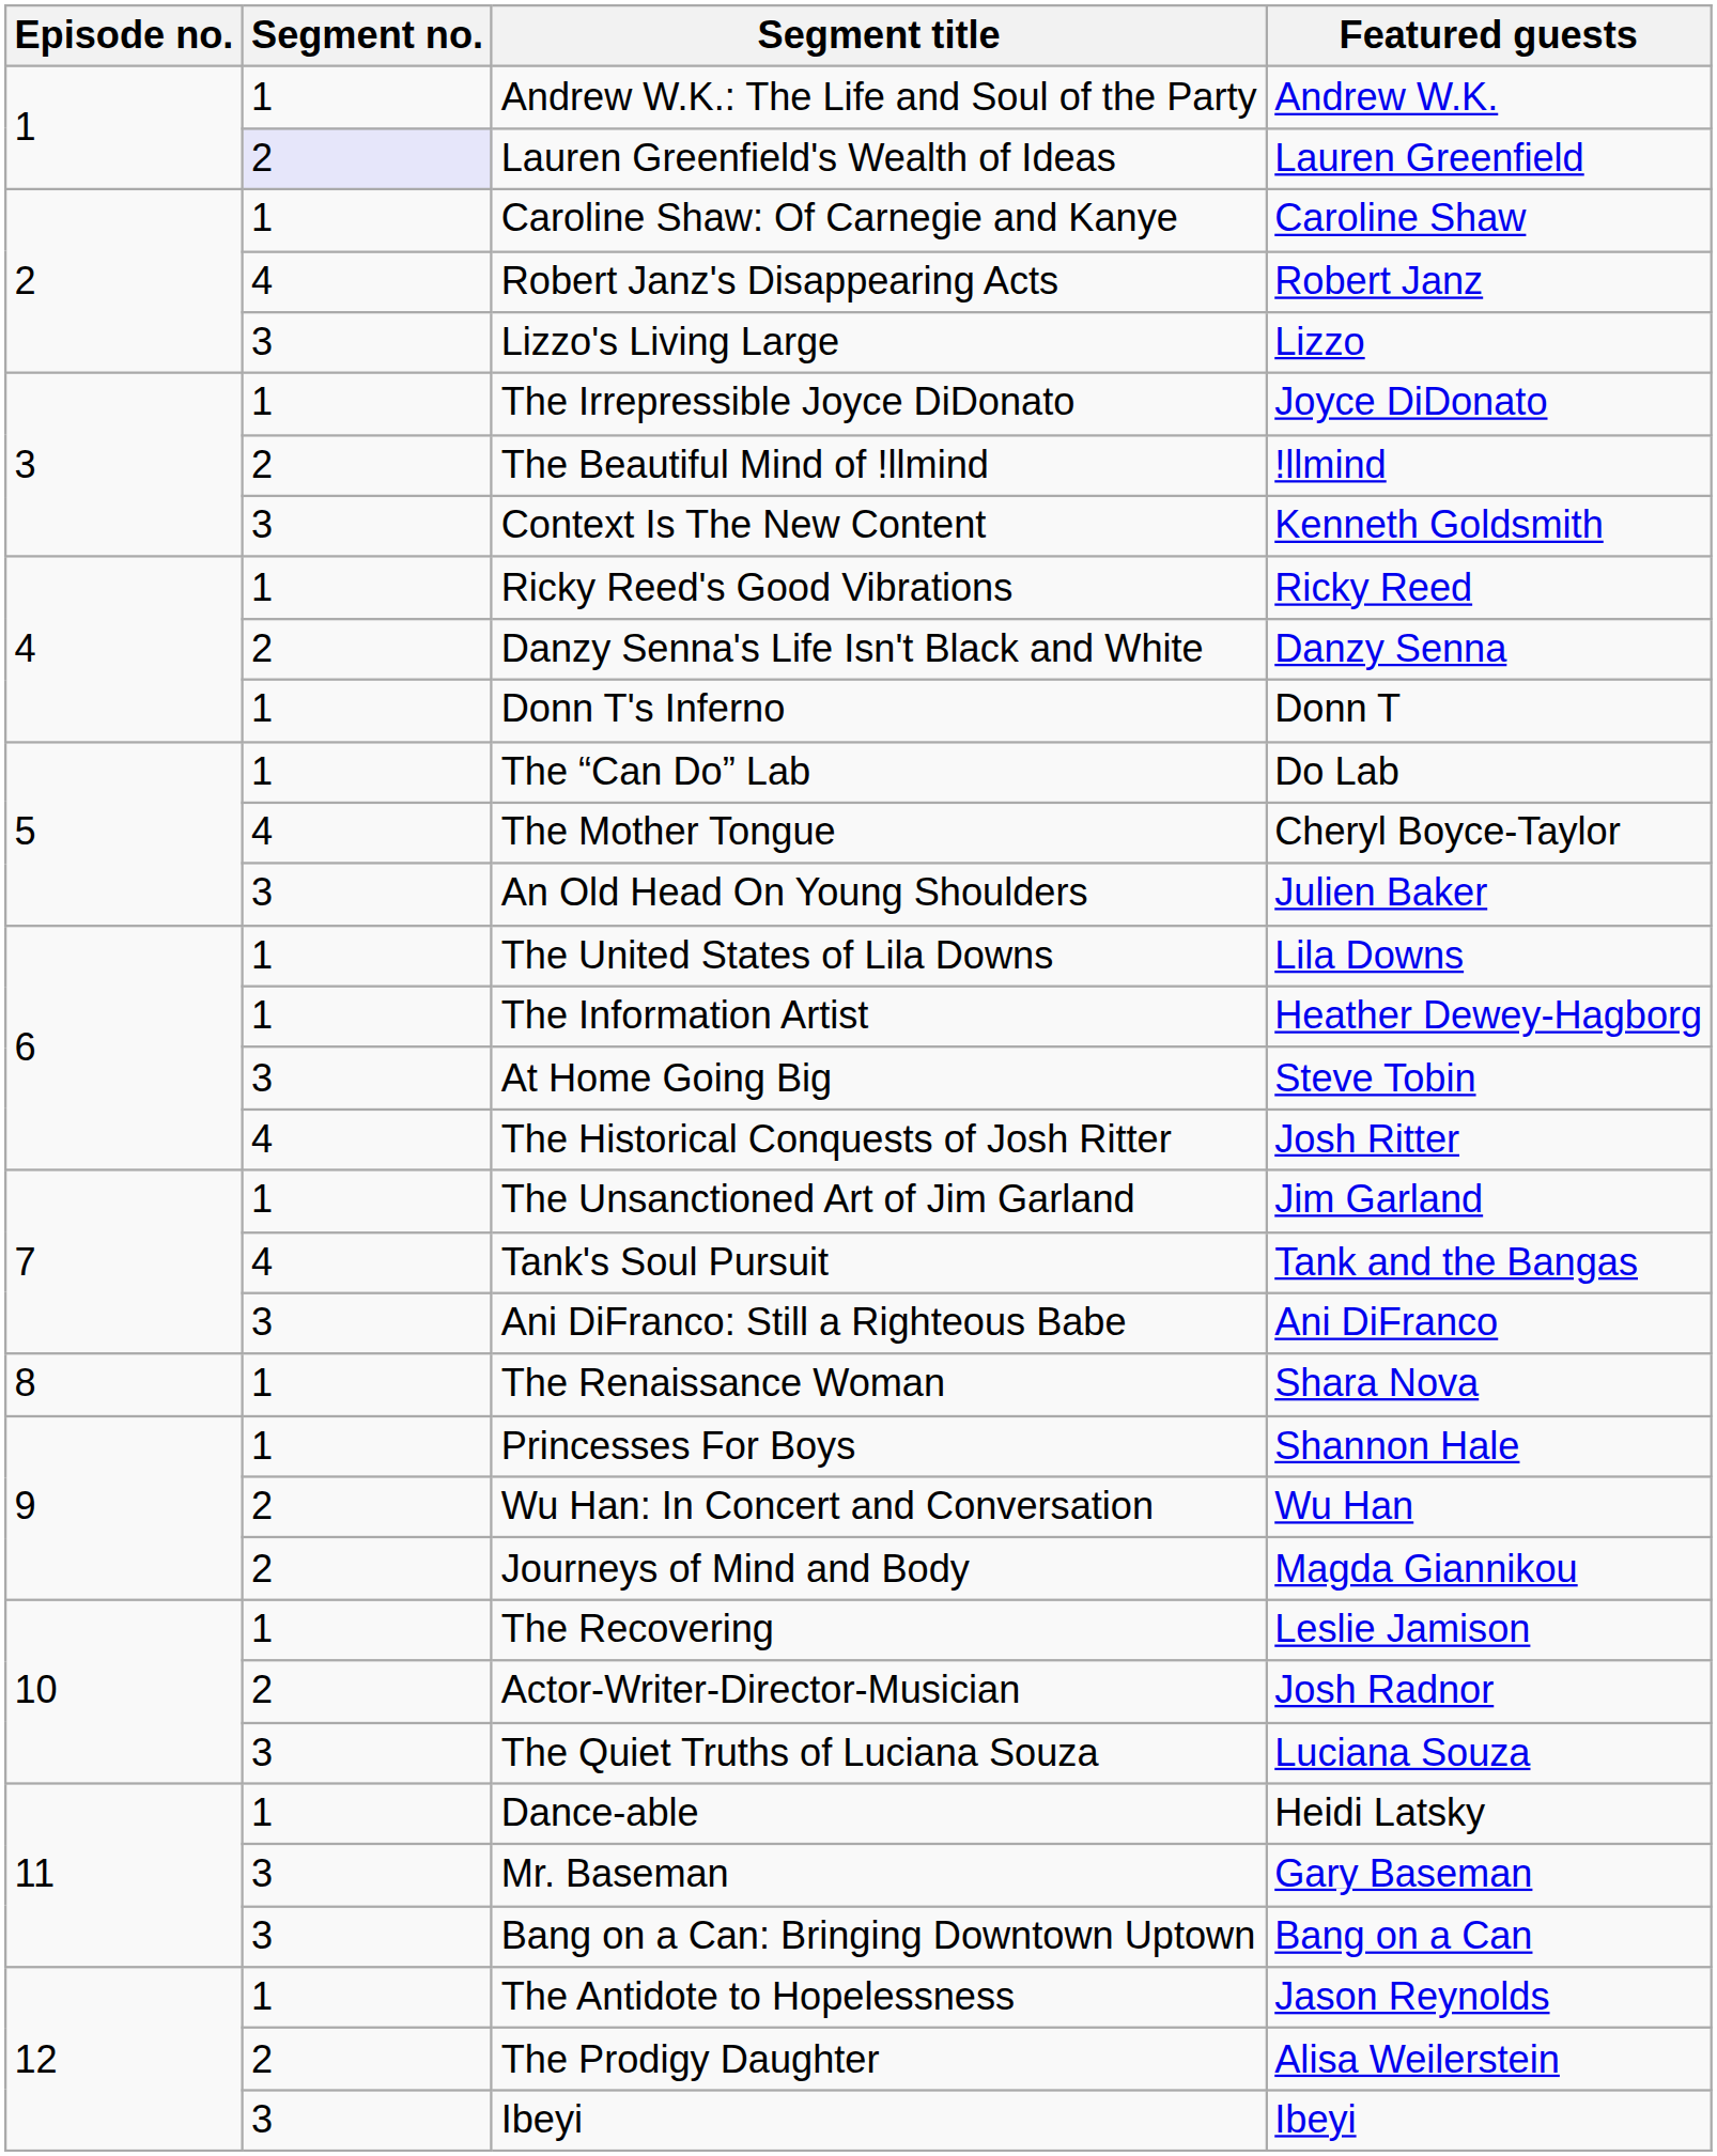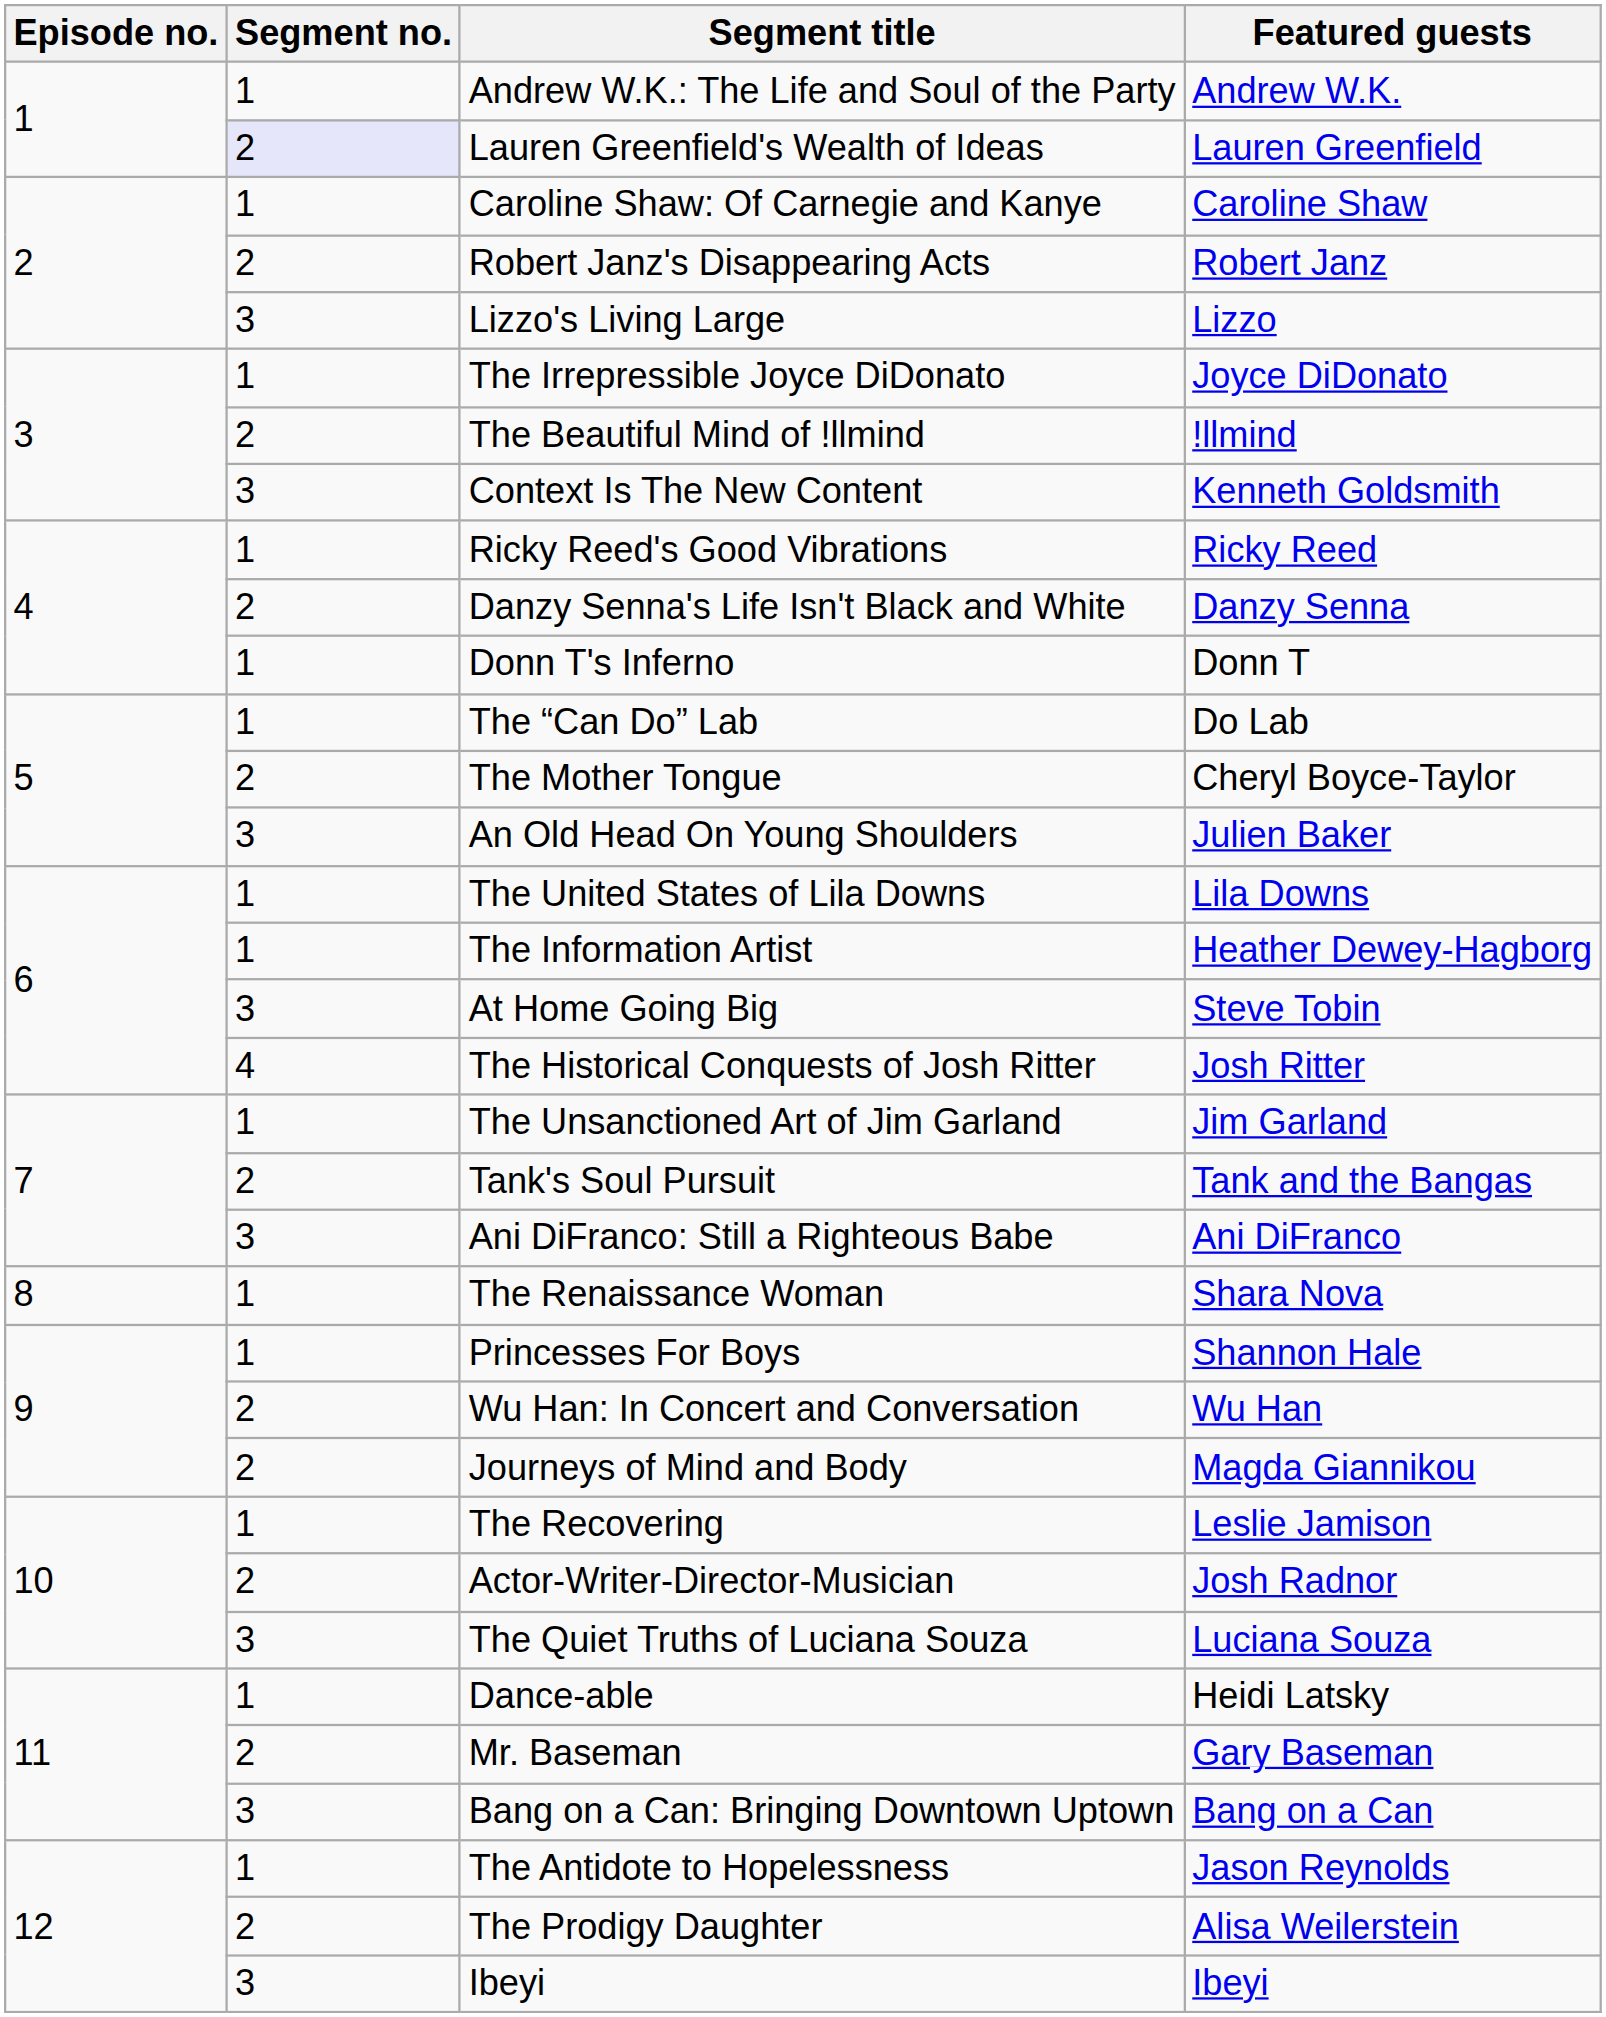 <table class="wikitable sortable">
 <tr>
 <th>Episode no.</th>
 <th>Segment no.</th>
 <th>Segment title</th>
 <th>Featured guests</th>
 </tr>
 <tr>
 <td rowspan="2">1</td>
 <td>1</td>
 <td>Andrew W.K.: The Life and Soul of the Party</td>
 <td><a href='#'>Andrew W.K.</a></td>
 </tr>
 <tr>
 <td style="background: lavender;">2</td>
 <td>Lauren Greenfield's Wealth of Ideas</td>
 <td><a href='#'>Lauren Greenfield</a></td>
 </tr>
 <tr>
 <td rowspan="3">2</td>
 <td>1</td>
 <td>Caroline Shaw: Of Carnegie and Kanye</td>
 <td><a href='#'>Caroline Shaw</a></td>
 </tr>
 <tr>
-<td>4</td>
+<td>2</td>
 <td>Robert Janz's Disappearing Acts</td>
 <td><a href='#'>Robert Janz</a></td>
 </tr>
 <tr>
 <td>3</td>
 <td>Lizzo's Living Large</td>
 <td><a href='#'>Lizzo</a></td>
 </tr>
 <tr>
 <td rowspan="3">3</td>
 <td>1</td>
 <td>The Irrepressible Joyce DiDonato</td>
 <td><a href='#'>Joyce DiDonato</a></td>
 </tr>
 <tr>
 <td>2</td>
 <td>The Beautiful Mind of !llmind</td>
 <td><a href='#'>!llmind</a></td>
 </tr>
 <tr>
 <td>3</td>
 <td>Context Is The New Content</td>
 <td><a href='#'>Kenneth Goldsmith</a></td>
 </tr>
 <tr>
 <td rowspan="3">4</td>
 <td>1</td>
 <td>Ricky Reed's Good Vibrations</td>
 <td><a href='#'>Ricky Reed</a></td>
 </tr>
 <tr>
 <td>2</td>
 <td>Danzy Senna's Life Isn't Black and White</td>
 <td><a href='#'>Danzy Senna</a></td>
 </tr>
 <tr>
 <td>1</td>
 <td>Donn T's Inferno</td>
 <td>Donn T</td>
 </tr>
 <tr>
 <td rowspan="3">5</td>
 <td>1</td>
 <td>The “Can Do” Lab</td>
 <td>Do Lab</td>
 </tr>
 <tr>
-<td>4</td>
+<td>2</td>
 <td>The Mother Tongue</td>
 <td>Cheryl Boyce-Taylor</td>
 </tr>
 <tr>
 <td>3</td>
 <td>An Old Head On Young Shoulders</td>
 <td><a href='#'>Julien Baker</a></td>
 </tr>
 <tr>
 <td rowspan="4">6</td>
 <td>1</td>
 <td>The United States of Lila Downs</td>
 <td><a href='#'>Lila Downs</a></td>
 </tr>
 <tr>
 <td>1</td>
 <td>The Information Artist</td>
 <td><a href='#'>Heather Dewey-Hagborg</a></td>
 </tr>
 <tr>
 <td>3</td>
 <td>At Home Going Big</td>
 <td><a href='#'>Steve Tobin</a></td>
 </tr>
 <tr>
 <td>4</td>
 <td>The Historical Conquests of Josh Ritter</td>
 <td><a href='#'>Josh Ritter</a></td>
 </tr>
 <tr>
 <td rowspan="3">7</td>
 <td>1</td>
 <td>The Unsanctioned Art of Jim Garland</td>
 <td><a href='#'>Jim Garland</a></td>
 </tr>
 <tr>
-<td>4</td>
+<td>2</td>
 <td>Tank's Soul Pursuit</td>
 <td><a href='#'>Tank and the Bangas</a></td>
 </tr>
 <tr>
 <td>3</td>
 <td>Ani DiFranco: Still a Righteous Babe</td>
 <td><a href='#'>Ani DiFranco</a></td>
 </tr>
 <tr>
 <td>8</td>
 <td>1</td>
 <td>The Renaissance Woman</td>
 <td><a href='#'>Shara Nova</a></td>
 </tr>
 <tr>
 <td rowspan="3">9</td>
 <td>1</td>
 <td>Princesses For Boys</td>
 <td><a href='#'>Shannon Hale</a></td>
 </tr>
 <tr>
 <td>2</td>
 <td>Wu Han: In Concert and Conversation</td>
 <td><a href='#'>Wu Han</a></td>
 </tr>
 <tr>
 <td>2</td>
 <td>Journeys of Mind and Body</td>
 <td><a href='#'>Magda Giannikou</a></td>
 </tr>
 <tr>
 <td rowspan="3">10</td>
 <td>1</td>
 <td>The Recovering</td>
 <td><a href='#'>Leslie Jamison</a></td>
 </tr>
 <tr>
 <td>2</td>
 <td>Actor-Writer-Director-Musician</td>
 <td><a href='#'>Josh Radnor</a></td>
 </tr>
 <tr>
 <td>3</td>
 <td>The Quiet Truths of Luciana Souza</td>
 <td><a href='#'>Luciana Souza</a></td>
 </tr>
 <tr>
 <td rowspan="3">11</td>
 <td>1</td>
 <td>Dance-able</td>
 <td>Heidi Latsky</td>
 </tr>
 <tr>
-<td>3</td>
+<td>2</td>
 <td>Mr. Baseman</td>
 <td><a href='#'>Gary Baseman</a></td>
 </tr>
 <tr>
 <td>3</td>
 <td>Bang on a Can: Bringing Downtown Uptown</td>
 <td><a href='#'>Bang on a Can</a></td>
 </tr>
 <tr>
 <td rowspan="3">12</td>
 <td>1</td>
 <td>The Antidote to Hopelessness</td>
 <td><a href='#'>Jason Reynolds</a></td>
 </tr>
 <tr>
 <td>2</td>
 <td>The Prodigy Daughter</td>
 <td><a href='#'>Alisa Weilerstein</a></td>
 </tr>
 <tr>
 <td>3</td>
 <td>Ibeyi</td>
 <td><a href='#'>Ibeyi</a></td>
 </tr>
 </table>
